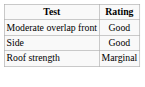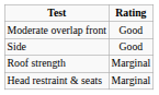 <table class="wikitable">
 <tr>
 <td style="text-align:center;"><strong>Test</strong></td>
 <td style="text-align:center;"><strong>Rating</strong></td>
 </tr>
 <tr>
 <td>Moderate overlap front</td>
 <td style="text-align:center;">Good</td>
 </tr>
 <tr>
 <td>Side</td>
 <td style="text-align:center;">Good</td>
 </tr>
 <tr>
 <td>Roof strength</td>
 <td style="text-align:center;">Marginal</td>
 </tr>
+<tr>
+<td>Head restraint & seats</td>
+<td style="text-align:center;">Marginal</td>
+</tr>
 </table>
